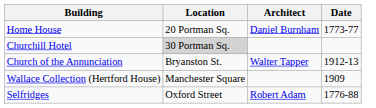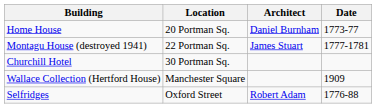 <table class="wikitable sortable">
 <tr>
 <th>Building</th>
 <th>Location</th>
 <th>Architect</th>
 <th>Date</th>
 </tr>
 <tr>
 <td><a href='#'>Home House</a></td>
 <td>20 Portman Sq.</td>
 <td><a href='#'>Daniel Burnham</a></td>
 <td>1773-77</td>
 </tr>
 <tr>
+<td><a href='#'>Montagu House</a> (destroyed 1941)</td>
+<td>22 Portman Sq.</td>
+<td><a href='#'>James Stuart</a></td>
+<td>1777-1781</td>
+</tr>
+<tr>
 <td><a href='#'>Churchill Hotel</a></td>
-<td style="background: lightgrey;">30 Portman Sq.</td>
+<td>30 Portman Sq.</td>
 <td></td>
 <td></td>
-</tr>
-<tr>
-<td><a href='#'>Church of the Annunciation</a></td>
-<td>Bryanston St.</td>
-<td><a href='#'>Walter Tapper</a></td>
-<td>1912-13</td>
 </tr>
 <tr>
 <td><a href='#'>Wallace Collection</a> (Hertford House)</td>
 <td>Manchester Square</td>
 <td></td>
 <td>1909</td>
 </tr>
 <tr>
 <td><a href='#'>Selfridges</a></td>
 <td>Oxford Street</td>
 <td><a href='#'>Robert Adam</a></td>
 <td>1776-88</td>
 </tr>
 </table>
